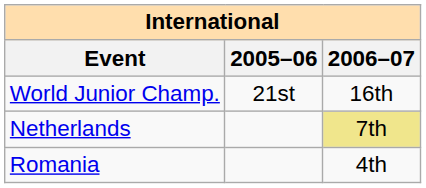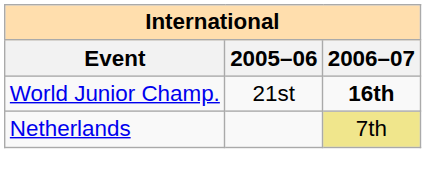 <table class="wikitable" style="text-align:center">
 <tr>
 <th style="background-color: #ffdead; " colspan=3 align=center>International</th>
 </tr>
 <tr>
 <th>Event</th>
 <th>2005–06</th>
 <th>2006–07</th>
 </tr>
 <tr>
 <td align=left><a href='#'>World Junior Champ.</a></td>
 <td>21st</td>
-<td>16th</td>
+<td><strong>16th</strong></td>
 </tr>
 <tr>
 <td align=left> <a href='#'>Netherlands</a></td>
 <td></td>
 <td style="background: khaki;">7th</td>
 </tr>
-<tr>
-<td align=left> <a href='#'>Romania</a></td>
-<td></td>
-<td>4th</td>
-</tr>
 </table>
